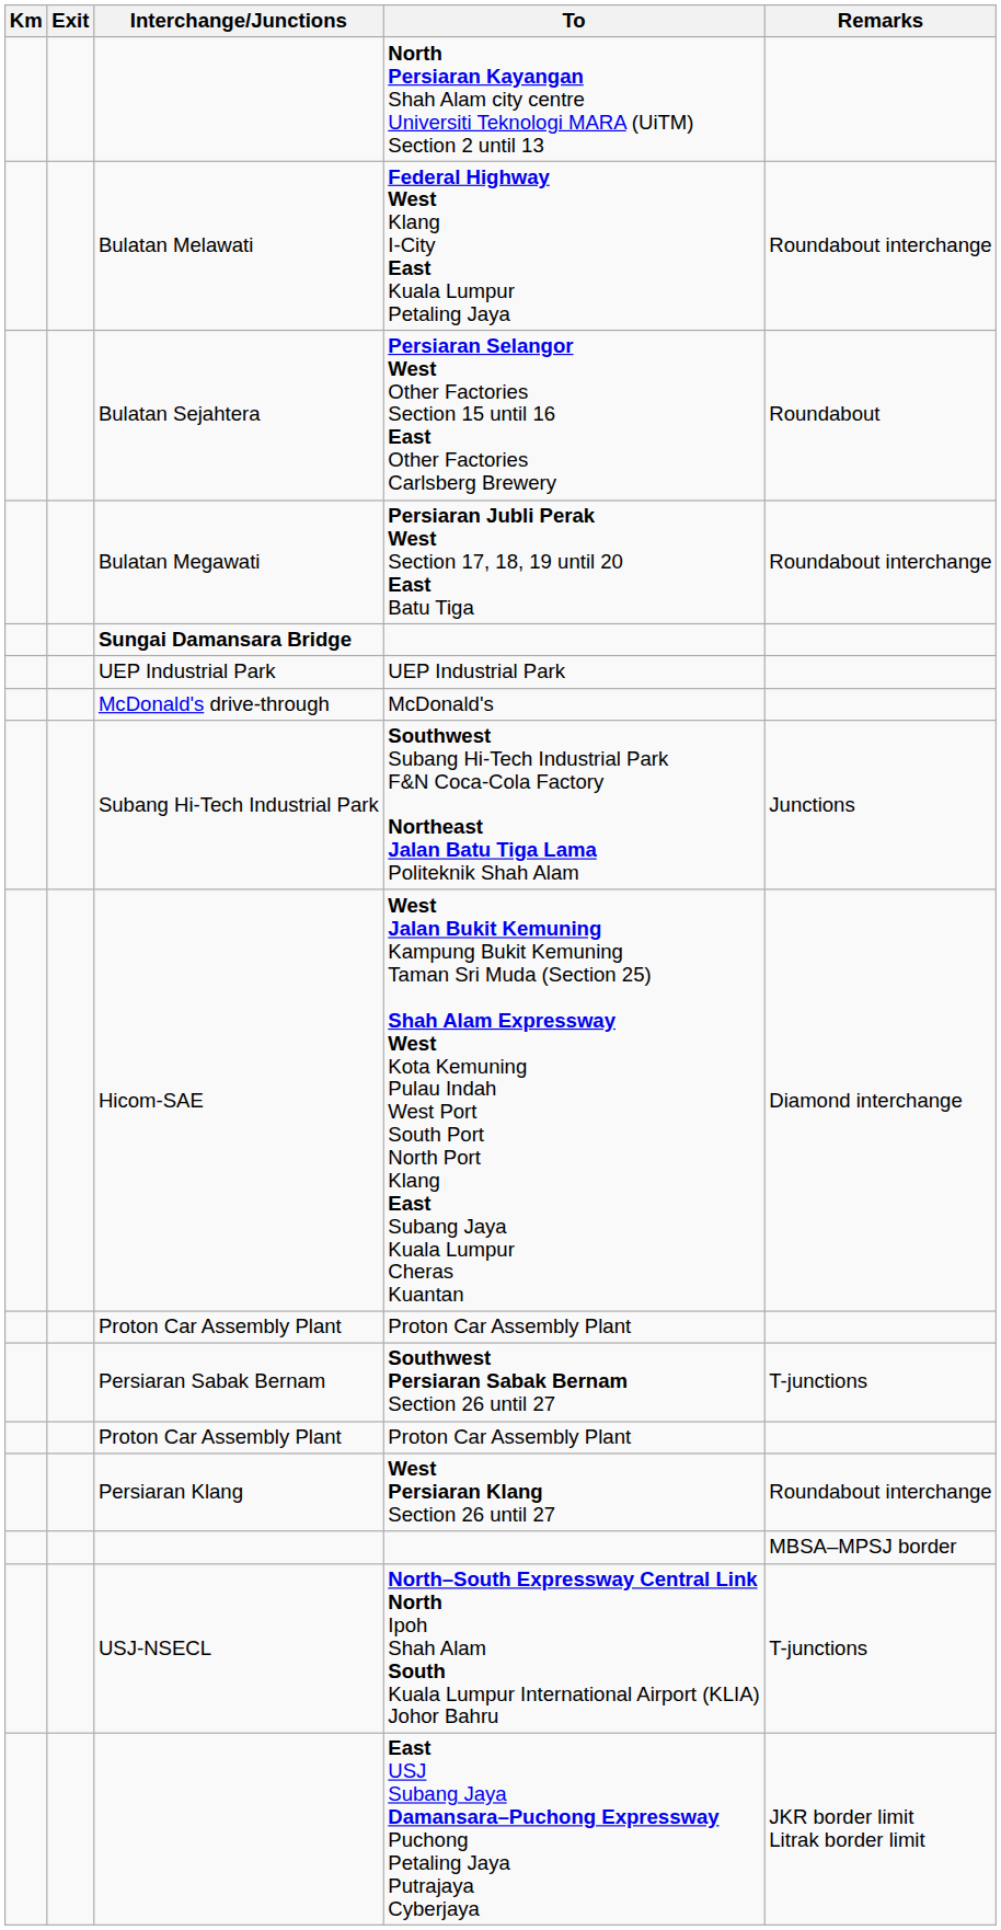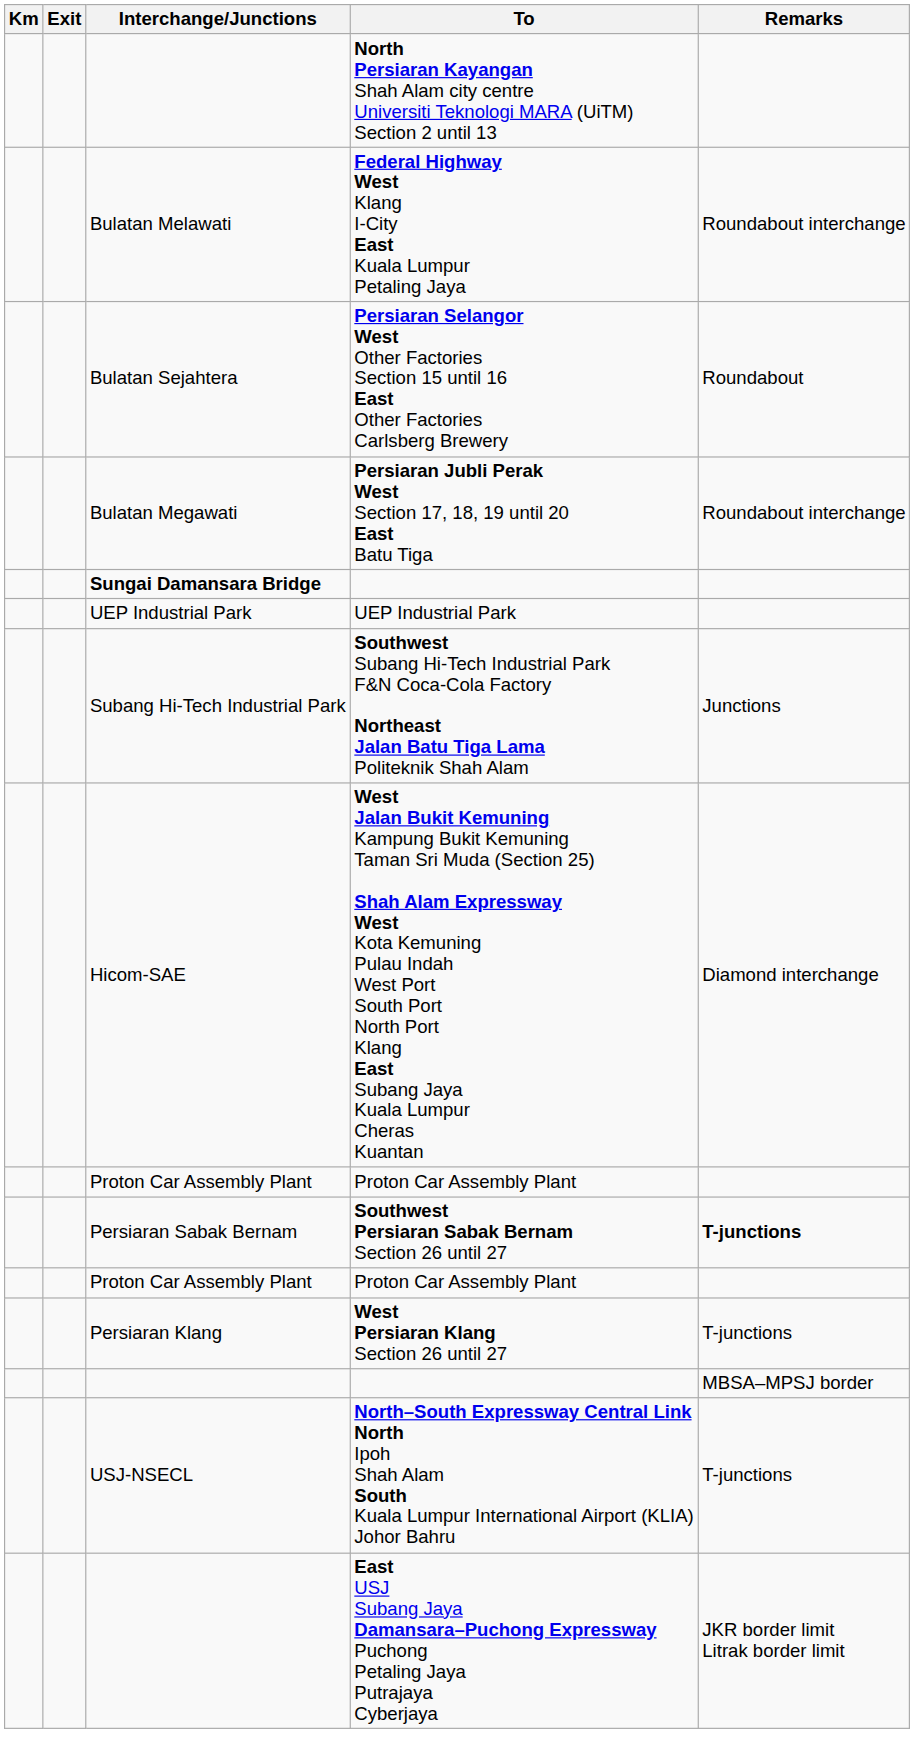 <table class="wikitable">
 <tr>
 <th>Km</th>
 <th>Exit</th>
 <th>Interchange/Junctions</th>
 <th>To</th>
 <th>Remarks</th>
 </tr>
 <tr>
 <td></td>
 <td></td>
 <td></td>
 <td><strong>North</strong><br> <strong><a href='#'>Persiaran Kayangan</a></strong><br>Shah Alam city centre<br><a href='#'>Universiti Teknologi MARA</a> (UiTM)<br>Section 2 until 13</td>
 <td></td>
 </tr>
 <tr>
 <td></td>
 <td></td>
 <td>Bulatan Melawati</td>
 <td><strong><a href='#'>Federal Highway</a></strong><br><strong>West</strong><br>Klang<br>I-City <br><strong>East</strong><br>Kuala Lumpur<br>Petaling Jaya</td>
 <td>Roundabout interchange</td>
 </tr>
 <tr>
 <td></td>
 <td></td>
 <td>Bulatan Sejahtera</td>
 <td> <strong><a href='#'>Persiaran Selangor</a></strong><br><strong>West</strong><br>Other Factories<br>Section 15 until 16<br><strong>East</strong><br>Other Factories<br>Carlsberg Brewery</td>
 <td>Roundabout</td>
 </tr>
 <tr>
 <td></td>
 <td></td>
 <td>Bulatan Megawati</td>
 <td> <strong>Persiaran Jubli Perak</strong><br><strong>West</strong><br>Section 17, 18, 19 until 20<br><strong>East</strong><br>Batu Tiga</td>
 <td>Roundabout interchange</td>
 </tr>
 <tr>
 <td></td>
 <td></td>
 <td><strong>Sungai Damansara Bridge</strong></td>
 <td></td>
 <td></td>
 </tr>
 <tr>
 <td></td>
 <td></td>
 <td>UEP Industrial Park</td>
 <td>UEP Industrial Park</td>
 <td></td>
 </tr>
 <tr>
 <td></td>
 <td></td>
-<td><a href='#'>McDonald's</a> drive-through</td>
-<td>McDonald's</td>
-<td></td>
-</tr>
-<tr>
-<td></td>
-<td></td>
 <td>Subang Hi-Tech Industrial Park</td>
 <td><strong>Southwest</strong><br>Subang Hi-Tech Industrial Park<br>F&N Coca-Cola Factory<br><br><strong>Northeast</strong><br> <strong><a href='#'>Jalan Batu Tiga Lama</a></strong><br>Politeknik Shah Alam</td>
 <td>Junctions</td>
 </tr>
 <tr>
 <td></td>
 <td></td>
 <td>Hicom-SAE</td>
 <td><strong>West</strong><br> <strong><a href='#'>Jalan Bukit Kemuning</a></strong><br>Kampung Bukit Kemuning<br>Taman Sri Muda (Section 25)<br><br><strong><a href='#'>Shah Alam Expressway</a></strong><br><strong>West</strong><br>Kota Kemuning<br>Pulau Indah<br>West Port<br>South Port<br>North Port<br>Klang<br><strong>East</strong><br>Subang Jaya<br>Kuala Lumpur<br>Cheras<br>Kuantan</td>
 <td>Diamond interchange</td>
 </tr>
 <tr>
 <td></td>
 <td></td>
 <td>Proton Car Assembly Plant</td>
 <td>Proton Car Assembly Plant</td>
 <td></td>
 </tr>
 <tr>
 <td></td>
 <td></td>
 <td>Persiaran Sabak Bernam</td>
 <td><strong>Southwest</strong><br><strong>Persiaran Sabak Bernam</strong><br>Section 26 until 27</td>
-<td>T-junctions</td>
+<td><strong>T-junctions</strong></td>
 </tr>
 <tr>
 <td></td>
 <td></td>
 <td>Proton Car Assembly Plant</td>
 <td>Proton Car Assembly Plant</td>
 <td></td>
 </tr>
 <tr>
 <td></td>
 <td></td>
 <td>Persiaran Klang</td>
 <td><strong>West</strong><br><strong>Persiaran Klang</strong><br>Section 26 until 27</td>
-<td>Roundabout interchange</td>
+<td>T-junctions</td>
 </tr>
 <tr>
 <td></td>
 <td></td>
 <td></td>
 <td></td>
 <td>MBSA–MPSJ border</td>
 </tr>
 <tr>
 <td></td>
 <td></td>
 <td>USJ-NSECL</td>
 <td> <strong><a href='#'>North–South Expressway Central Link</a></strong><br><strong>North</strong><br>Ipoh<br>Shah Alam<br><strong>South</strong><br>Kuala Lumpur International Airport (KLIA)<br>Johor Bahru</td>
 <td>T-junctions</td>
 </tr>
 <tr>
 <td></td>
 <td></td>
 <td></td>
 <td><strong>East</strong><br><a href='#'>USJ</a><br><a href='#'>Subang Jaya</a><br><strong><a href='#'>Damansara–Puchong Expressway</a></strong><br>Puchong<br>Petaling Jaya<br>Putrajaya<br>Cyberjaya</td>
 <td>JKR border limit<br>Litrak border limit</td>
 </tr>
 </table>
